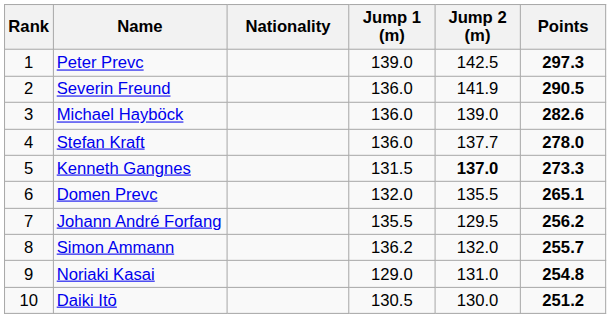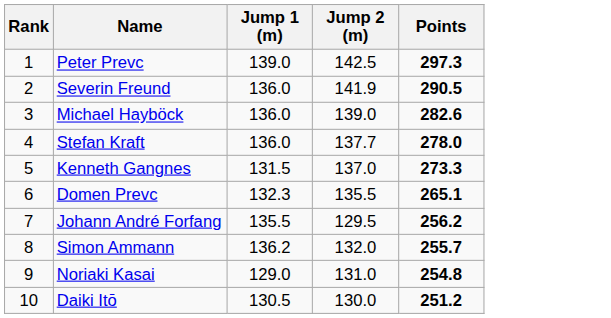 <table class="wikitable sortable" style="text-align: center;">
 <tr>
 <th>Rank</th>
 <th width=160>Name</th>
-<th width=110>Nationality</th>
 <th width=75>Jump 1 (m)</th>
 <th width=75>Jump 2 (m)</th>
 <th width=75>Points</th>
 </tr>
 <tr>
 <td>1</td>
 <td align=left><a href='#'>Peter Prevc</a></td>
-<td align=left></td>
 <td>139.0</td>
 <td>142.5</td>
 <td><strong>297.3</strong></td>
 </tr>
 <tr>
 <td>2</td>
 <td align=left><a href='#'>Severin Freund</a></td>
-<td align=left></td>
 <td>136.0</td>
 <td>141.9</td>
 <td><strong>290.5</strong></td>
 </tr>
 <tr>
 <td>3</td>
 <td align=left><a href='#'>Michael Hayböck</a></td>
-<td align=left></td>
 <td>136.0</td>
 <td>139.0</td>
 <td><strong>282.6</strong></td>
 </tr>
 <tr>
 <td>4</td>
 <td align=left><a href='#'>Stefan Kraft</a></td>
-<td align=left></td>
 <td>136.0</td>
 <td>137.7</td>
 <td><strong>278.0</strong></td>
 </tr>
 <tr>
 <td>5</td>
 <td align=left><a href='#'>Kenneth Gangnes</a></td>
-<td align=left></td>
 <td>131.5</td>
-<td><strong>137.0</strong></td>
+<td>137.0</td>
 <td><strong>273.3</strong></td>
 </tr>
 <tr>
 <td>6</td>
 <td align=left><a href='#'>Domen Prevc</a></td>
-<td align=left></td>
-<td>132.0</td>
+<td>132.3</td>
 <td>135.5</td>
 <td><strong>265.1</strong></td>
 </tr>
 <tr>
 <td>7</td>
 <td align=left><a href='#'>Johann André Forfang</a></td>
-<td align=left></td>
 <td>135.5</td>
 <td>129.5</td>
 <td><strong>256.2</strong></td>
 </tr>
 <tr>
 <td>8</td>
 <td align=left><a href='#'>Simon Ammann</a></td>
-<td align=left></td>
 <td>136.2</td>
 <td>132.0</td>
 <td><strong>255.7</strong></td>
 </tr>
 <tr>
 <td>9</td>
 <td align=left><a href='#'>Noriaki Kasai</a></td>
-<td align=left></td>
 <td>129.0</td>
 <td>131.0</td>
 <td><strong>254.8</strong></td>
 </tr>
 <tr>
 <td>10</td>
 <td align=left><a href='#'>Daiki Itō</a></td>
-<td align=left></td>
 <td>130.5</td>
 <td>130.0</td>
 <td><strong>251.2</strong></td>
 </tr>
 </table>
